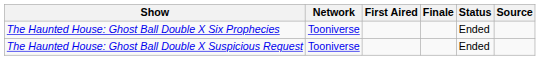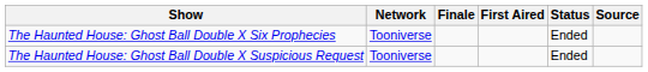 <table class="wikitable sortable">
 <tr>
 <th scope="col">Show</th>
 <th scope="col">Network</th>
+<th scope="col">Finale</th>
 <th scope="col">First Aired</th>
-<th scope="col">Finale</th>
 <th scope="col">Status</th>
 <th class="unsortable" scope="col">Source</th>
 </tr>
 <tr>
 <td><em><a href='#'>The Haunted House: Ghost Ball Double X Six Prophecies</a></em></td>
 <td><a href='#'>Tooniverse</a></td>
 <td></td>
 <td></td>
 <td>Ended</td>
 <td></td>
 </tr>
 <tr>
 <td><em><a href='#'>The Haunted House: Ghost Ball Double X Suspicious Request</a></em></td>
 <td><a href='#'>Tooniverse</a></td>
 <td></td>
 <td></td>
 <td>Ended</td>
 <td></td>
 </tr>
 </table>
